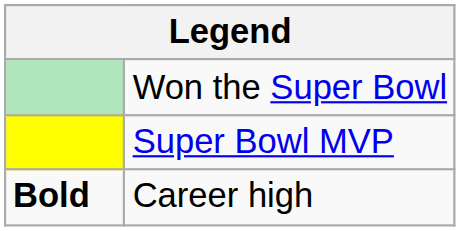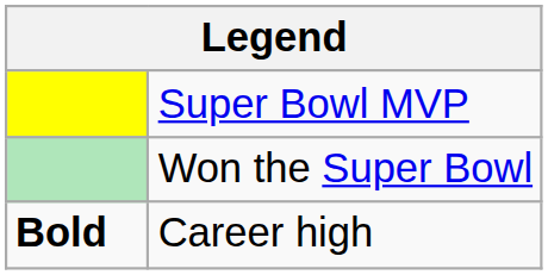 <table class="wikitable mw-collapsible">
 <tr>
 <th colspan="2">Legend</th>
+</tr>
+<tr>
+<td style="background:#ffff00; width:3em;"></td>
+<td><a href='#'>Super Bowl MVP</a></td>
 </tr>
 <tr>
 <td style="background:#afe6ba; width:3em;"></td>
 <td>Won the <a href='#'>Super Bowl</a></td>
 </tr>
 <tr>
-<td style="background:#ffff00; width:3em;"></td>
-<td><a href='#'>Super Bowl MVP</a></td>
-</tr>
-<tr>
 <td><strong>Bold</strong></td>
 <td>Career high</td>
 </tr>
 </table>
